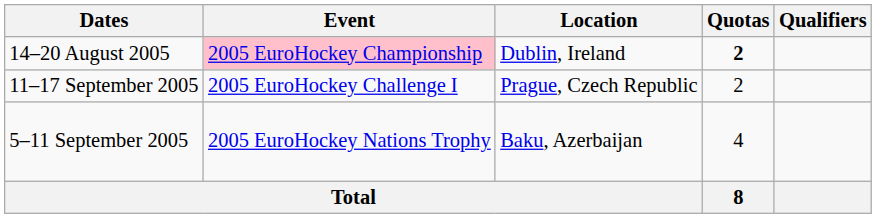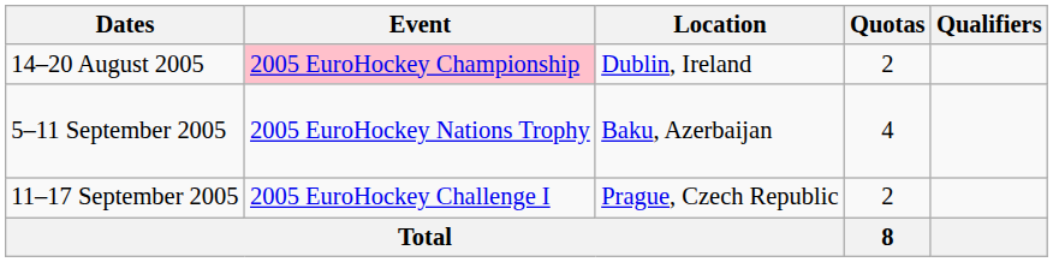 <table class=wikitable>
 <tr>
 <th>Dates</th>
 <th>Event</th>
 <th>Location</th>
 <th>Quotas</th>
 <th>Qualifiers</th>
 </tr>
 <tr>
 <td>14–20 August 2005</td>
 <td style="background: pink;"><a href='#'>2005 EuroHockey Championship</a></td>
 <td><a href='#'>Dublin</a>, Ireland</td>
-<td align=center><strong>2</strong></td>
-<td><br></td>
-</tr>
-<tr>
-<td>11–17 September 2005</td>
-<td><a href='#'>2005 EuroHockey Challenge I</a></td>
-<td><a href='#'>Prague</a>, Czech Republic</td>
 <td align=center>2</td>
 <td><br></td>
 </tr>
 <tr>
 <td>5–11 September 2005</td>
 <td><a href='#'>2005 EuroHockey Nations Trophy</a></td>
 <td><a href='#'>Baku</a>, Azerbaijan</td>
 <td align=center>4</td>
 <td><br><br> <br>  </td>
 </tr>
 <tr>
+<td>11–17 September 2005</td>
+<td><a href='#'>2005 EuroHockey Challenge I</a></td>
+<td><a href='#'>Prague</a>, Czech Republic</td>
+<td align=center>2</td>
+<td><br></td>
+</tr>
+<tr>
 <th colspan="3">Total</th>
 <th>8</th>
 <th></th>
 </tr>
 </table>
